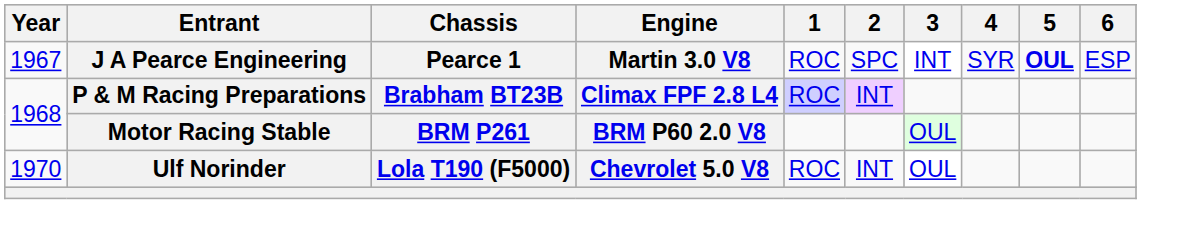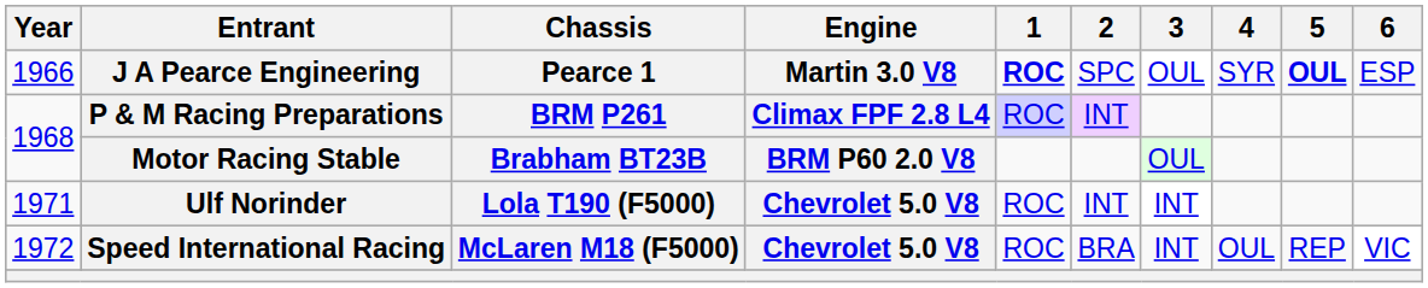 <table class="wikitable" style="text-align:center; font-size:90%">
 <tr>
 <th>Year</th>
 <th>Entrant</th>
 <th>Chassis</th>
 <th>Engine</th>
 <th>1</th>
 <th>2</th>
 <th>3</th>
 <th>4</th>
 <th>5</th>
 <th>6</th>
 </tr>
 <tr>
-<td><a href='#'>1967</a></td>
+<td><a href='#'>1966</a></td>
 <th>J A Pearce Engineering</th>
 <th>Pearce 1</th>
 <th>Martin 3.0 <a href='#'>V8</a></th>
-<td><a href='#'>ROC</a></td>
+<td><strong><a href='#'>ROC</a></strong></td>
 <td><a href='#'>SPC</a></td>
-<td style="background:#FFFFFF;"><a href='#'>INT</a><br></td>
+<td style="background:#FFFFFF;"><a href='#'>OUL</a><br></td>
 <td><a href='#'>SYR</a></td>
 <td><strong><a href='#'>OUL</a></strong></td>
 <td><a href='#'>ESP</a></td>
 </tr>
 <tr>
 <td rowspan=2><a href='#'>1968</a></td>
 <th>P & M Racing Preparations</th>
-<th><a href='#'>Brabham</a> <a href='#'>BT23B</a></th>
+<th><a href='#'>BRM</a> <a href='#'>P261</a></th>
 <th><a href='#'>Climax FPF 2.8 L4</a></th>
 <td style="background:#CFCFFF;"><a href='#'>ROC</a><br></td>
 <td style="background:#EFCFFF;"><a href='#'>INT</a><br></td>
 <td></td>
 <td></td>
 <td></td>
 <td></td>
 </tr>
 <tr>
 <th>Motor Racing Stable</th>
-<th><a href='#'>BRM</a> <a href='#'>P261</a></th>
+<th><a href='#'>Brabham</a> <a href='#'>BT23B</a></th>
 <th><a href='#'>BRM</a> P60 2.0 <a href='#'>V8</a></th>
 <td></td>
 <td></td>
 <td style="background:#DFFFDF;"><a href='#'>OUL</a><br></td>
 <td></td>
 <td></td>
 <td></td>
 </tr>
 <tr>
-<td><a href='#'>1970</a></td>
+<td><a href='#'>1971</a></td>
 <th>Ulf Norinder</th>
 <th><a href='#'>Lola</a>  <a href='#'>T190</a> (F5000)</th>
 <th><a href='#'>Chevrolet</a> 5.0 <a href='#'>V8</a></th>
 <td><a href='#'>ROC</a></td>
 <td><a href='#'>INT</a></td>
-<td style="background:#FFFFFF;"><a href='#'>OUL</a><br></td>
+<td style="background:#FFFFFF;"><a href='#'>INT</a><br></td>
 <td></td>
 <td></td>
 <td></td>
 </tr>
 <tr>
+<td><a href='#'>1972</a></td>
+<th>Speed International Racing</th>
+<th><a href='#'>McLaren</a> <a href='#'>M18</a> (F5000)</th>
+<th><a href='#'>Chevrolet</a> 5.0 <a href='#'>V8</a></th>
+<td><a href='#'>ROC</a></td>
+<td><a href='#'>BRA</a></td>
+<td><a href='#'>INT</a></td>
+<td><a href='#'>OUL</a></td>
+<td><a href='#'>REP</a></td>
+<td style="background:#FFFFFF;"><a href='#'>VIC</a><br></td>
+</tr>
+<tr>
 <th colspan="10"></th>
 </tr>
 </table>
